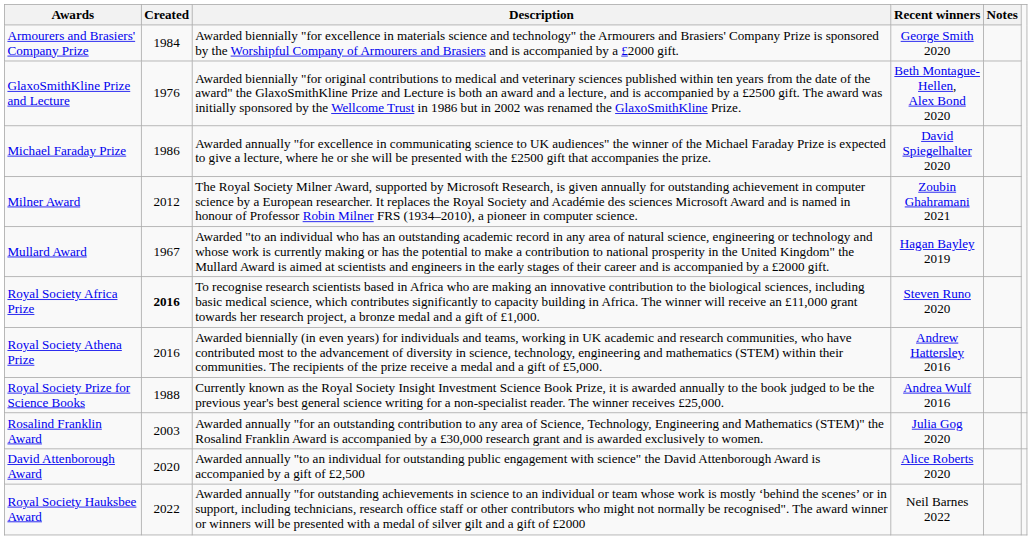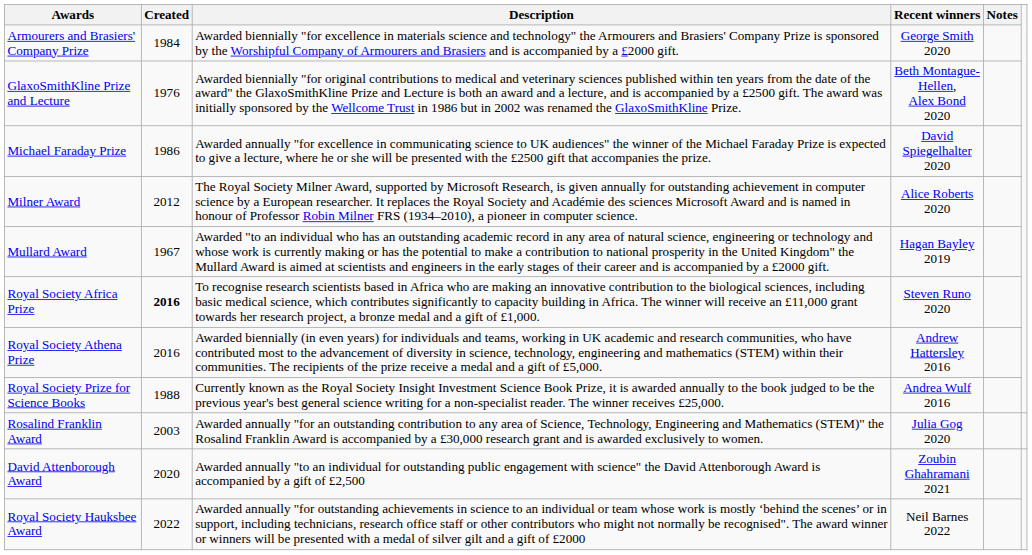 <table class="wikitable sortable">
 <tr>
 <th>Awards</th>
 <th>Created</th>
 <th class="unsortable">Description</th>
 <th class="unsortable">Recent winners</th>
 <th class="unsortable">Notes</th>
 </tr>
 <tr>
 <td><a href='#'>Armourers and Brasiers' Company Prize</a></td>
 <td align=center>1984</td>
 <td>Awarded biennially "for excellence in materials science and technology" the Armourers and Brasiers' Company Prize is sponsored by the <a href='#'>Worshipful Company of Armourers and Brasiers</a> and is accompanied by a <a href='#'>£</a>2000 gift.</td>
 <td align=center><a href='#'>George Smith</a> <br> 2020</td>
 <td></td>
 </tr>
 <tr>
 <td><a href='#'>GlaxoSmithKline Prize and Lecture</a></td>
 <td align=center>1976</td>
 <td>Awarded biennially "for original contributions to medical and veterinary sciences published within ten years from the date of the award" the GlaxoSmithKline Prize and Lecture is both an award and a lecture, and is accompanied by a £2500 gift. The award was initially sponsored by the <a href='#'>Wellcome Trust</a> in 1986 but in 2002 was renamed the <a href='#'>GlaxoSmithKline</a> Prize.</td>
 <td align=center><a href='#'>Beth Montague-Hellen</a>,<br> <a href='#'>Alex Bond</a><br>2020</td>
 <td></td>
 </tr>
 <tr>
 <td><a href='#'>Michael Faraday Prize</a></td>
 <td align=center>1986</td>
 <td>Awarded annually "for excellence in communicating science to UK audiences" the winner of the Michael Faraday Prize is expected to give a lecture, where he or she will be presented with the £2500 gift that accompanies the prize.</td>
 <td align=center><a href='#'>David Spiegelhalter</a> <br> 2020</td>
 <td></td>
 </tr>
 <tr>
 <td><a href='#'>Milner Award</a></td>
 <td align=center>2012</td>
 <td>The Royal Society Milner Award, supported by Microsoft Research, is given annually for outstanding achievement in computer science by a European researcher. It replaces the Royal Society and Académie des sciences Microsoft Award and is named in honour of Professor <a href='#'>Robin Milner</a> FRS (1934–2010), a pioneer in computer science.</td>
-<td align=center><a href='#'>Zoubin Ghahramani</a><br> 2021</td>
+<td align=center><a href='#'>Alice Roberts</a> <br> 2020</td>
 <td></td>
 </tr>
 <tr>
 <td><a href='#'>Mullard Award</a></td>
 <td align=center>1967</td>
 <td>Awarded "to an individual who has an outstanding academic record in any area of natural science, engineering or technology and whose work is currently making or has the potential to make a contribution to national prosperity in the United Kingdom" the Mullard Award is aimed at scientists and engineers in the early stages of their career and is accompanied by a £2000 gift.</td>
 <td align=center><a href='#'>Hagan Bayley</a><br> 2019</td>
 <td></td>
 </tr>
 <tr>
 <td><a href='#'>Royal Society Africa Prize</a></td>
 <td align=center><strong>2016</strong></td>
 <td>To recognise research scientists based in Africa who are making an innovative contribution to the biological sciences, including basic medical science, which contributes significantly to capacity building in Africa. The winner will receive an £11,000 grant towards her research project, a bronze medal and a gift of £1,000.</td>
 <td align=center><a href='#'>Steven Runo</a><br>2020</td>
 <td></td>
 </tr>
 <tr>
 <td><a href='#'>Royal Society Athena Prize</a></td>
 <td align=center>2016</td>
 <td>Awarded biennially (in even years) for individuals and teams, working in UK academic and research communities, who have contributed most to the advancement of diversity in science, technology, engineering and mathematics (STEM) within their communities. The recipients of the prize receive a medal and a gift of £5,000.</td>
 <td align=center><a href='#'>Andrew Hattersley</a> <br> 2016</td>
 <td></td>
 </tr>
 <tr>
 <td><a href='#'>Royal Society Prize for Science Books</a></td>
 <td align=center>1988</td>
 <td>Currently known as the Royal Society Insight Investment Science Book Prize, it is awarded annually to the book judged to be the previous year's best general science writing for a non-specialist reader. The winner receives £25,000.</td>
 <td align=center><a href='#'>Andrea Wulf </a><br> 2016</td>
 <td></td>
 </tr>
 <tr>
 <td><a href='#'>Rosalind Franklin Award</a></td>
 <td align=center>2003</td>
 <td>Awarded annually "for an outstanding contribution to any area of Science, Technology, Engineering and Mathematics (STEM)" the Rosalind Franklin Award is accompanied by a £30,000 research grant and is awarded exclusively to women.</td>
 <td align=center><a href='#'>Julia Gog</a> <br> 2020</td>
 <td></td>
 <td></td>
 </tr>
 <tr>
 <td><a href='#'>David Attenborough Award</a></td>
 <td align=center>2020</td>
 <td>Awarded annually "to an individual for outstanding public engagement with science" the David Attenborough Award is accompanied by a gift of £2,500</td>
-<td align=center><a href='#'>Alice Roberts</a> <br> 2020</td>
+<td align=center><a href='#'>Zoubin Ghahramani</a><br> 2021</td>
 <td></td>
 </tr>
 <tr>
 <td><a href='#'>Royal Society Hauksbee Award</a></td>
 <td align=center>2022</td>
 <td>Awarded annually "for outstanding achievements in science to an individual or team whose work is mostly ‘behind the scenes’ or in support, including technicians, research office staff or other contributors who might not normally be recognised". The award winner or winners will be presented with a medal of silver gilt and a gift of £2000</td>
 <td align=center>Neil Barnes <br> 2022</td>
 <td></td>
 </tr>
 </table>
